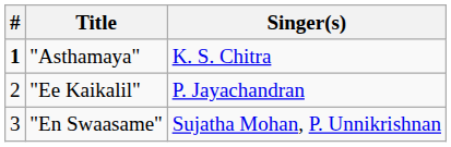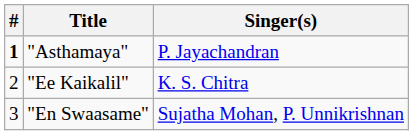 <table class="wikitable" style="font-size:95%;">
 <tr>
 <th>#</th>
 <th>Title</th>
 <th>Singer(s)</th>
 </tr>
 <tr>
 <td><strong>1</strong></td>
 <td>"Asthamaya"</td>
-<td><a href='#'>K. S. Chitra</a></td>
+<td><a href='#'>P. Jayachandran</a></td>
 </tr>
 <tr>
 <td>2</td>
 <td>"Ee Kaikalil"</td>
-<td><a href='#'>P. Jayachandran</a></td>
+<td><a href='#'>K. S. Chitra</a></td>
 </tr>
 <tr>
 <td>3</td>
 <td>"En Swaasame"</td>
 <td><a href='#'>Sujatha Mohan</a>, <a href='#'>P. Unnikrishnan</a></td>
 </tr>
 </table>
